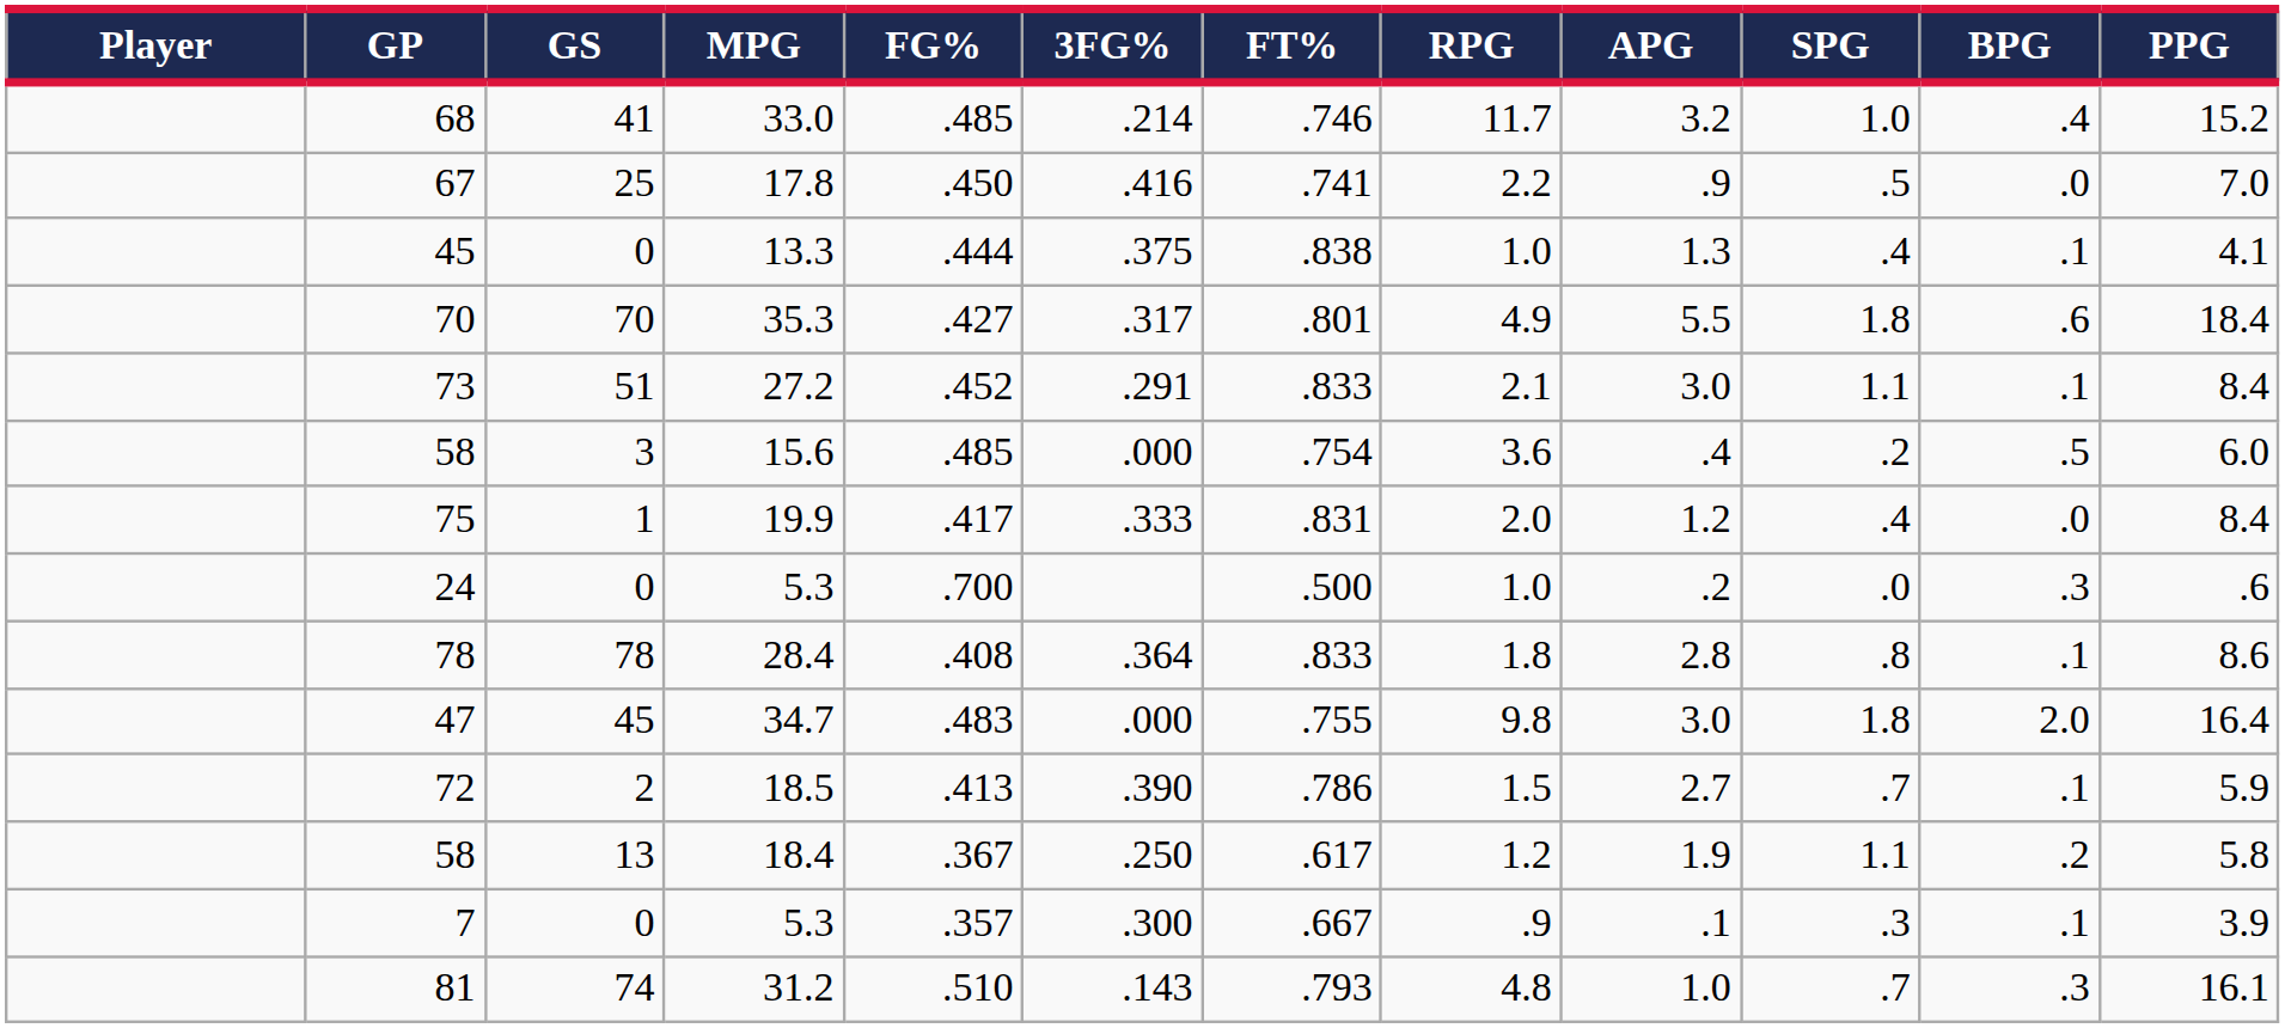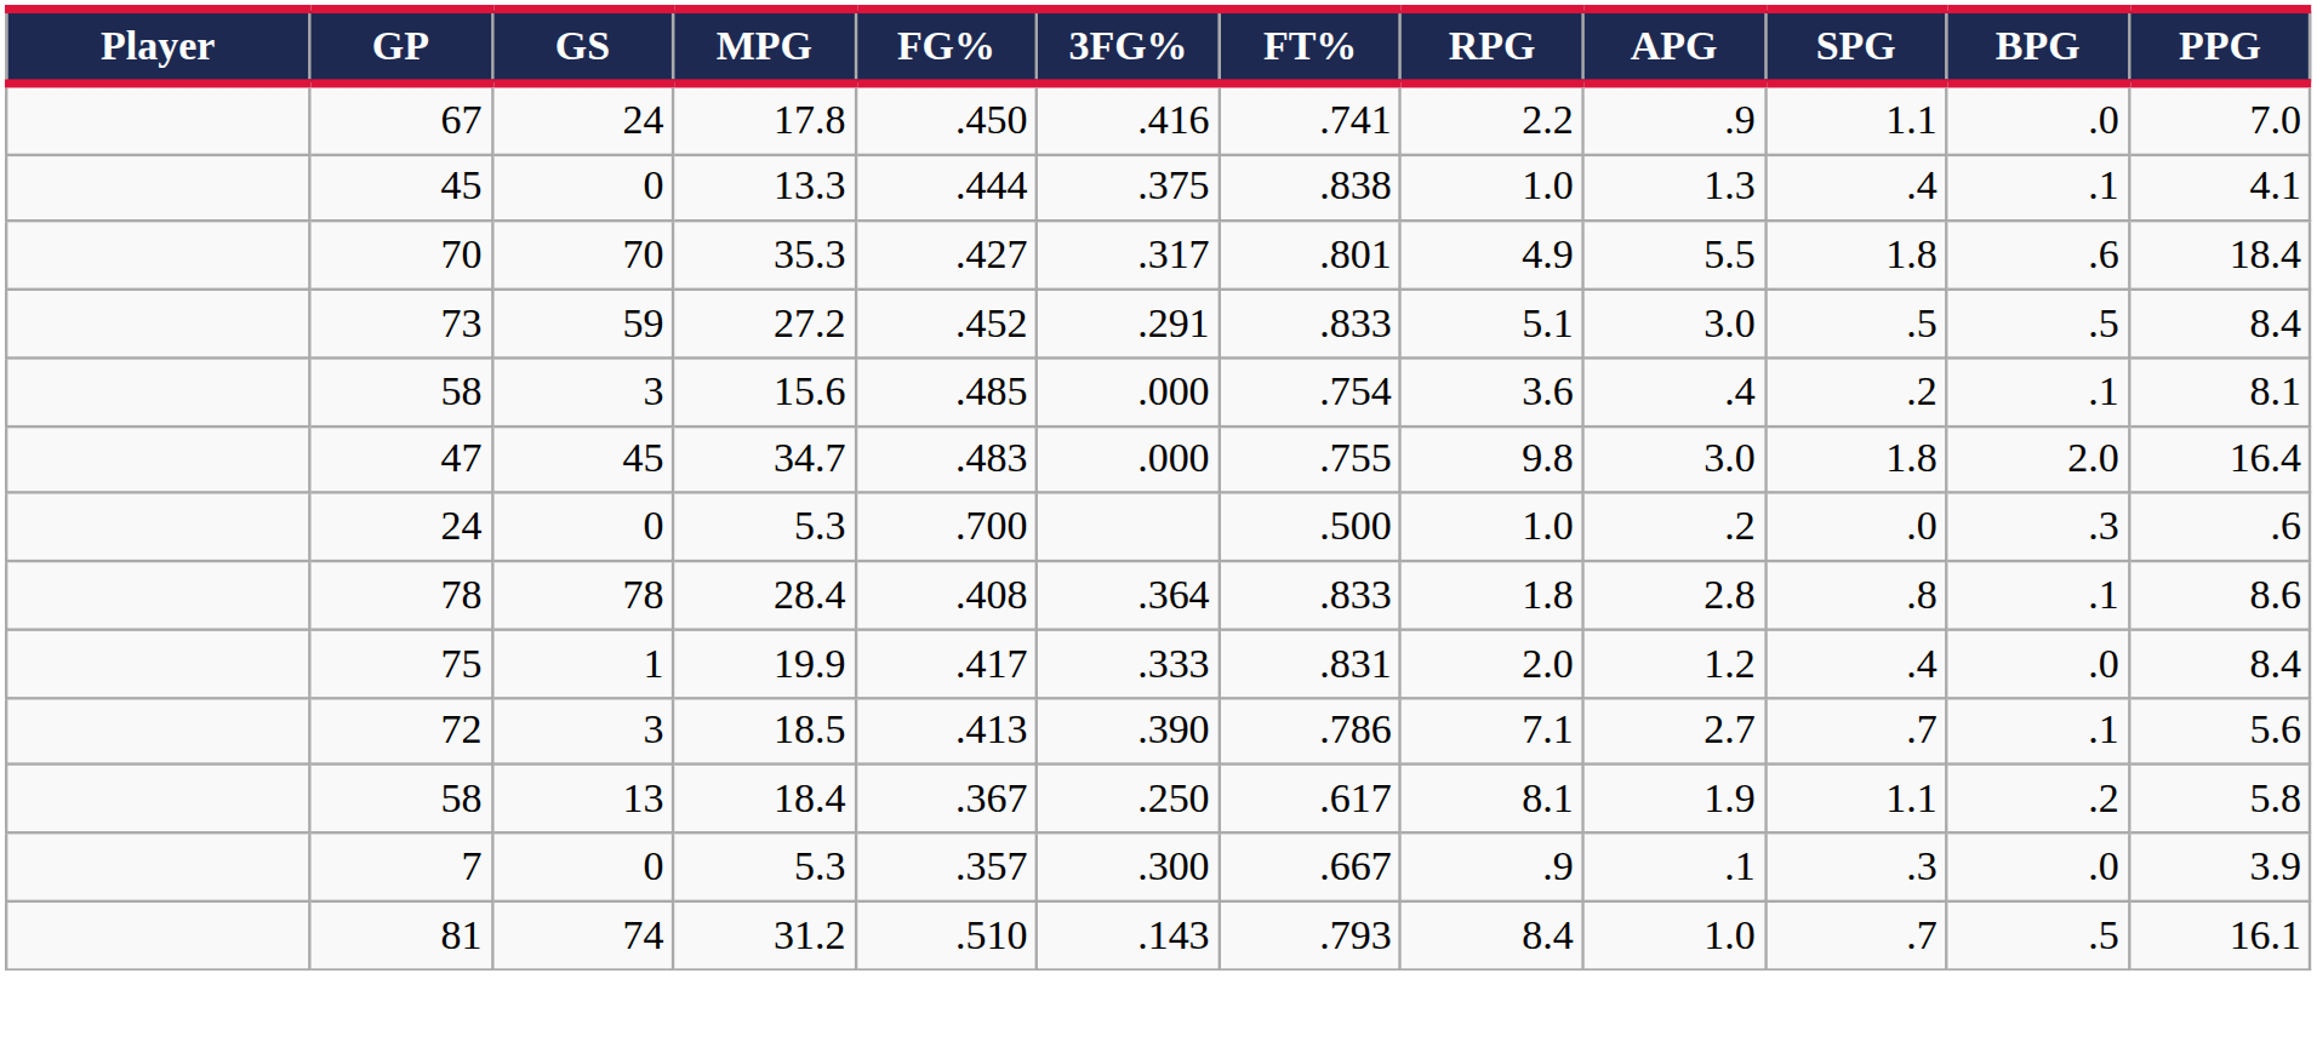 <table class="wikitable sortable" style="text-align:right; font-size: 90%">
 <tr>
 <th style="background:#1D2951; color:#FFFFFF; border-top:#DC143C 3px solid; border-bottom:#DC143C 3px solid;" width="10%">Player</th>
 <th style="background: #1D2951; color:#FFFFFF; border-top:#DC143C 3px solid; border-bottom:#DC143C 3px solid;" width="6%">GP</th>
 <th style="background: #1D2951; color:#FFFFFF; border-top:#DC143C 3px solid; border-bottom:#DC143C 3px solid;" width="6%">GS</th>
 <th style="background: #1D2951; color:#FFFFFF; border-top:#DC143C 3px solid; border-bottom:#DC143C 3px solid;" width="6%">MPG</th>
 <th style="background: #1D2951; color:#FFFFFF; border-top:#DC143C 3px solid; border-bottom:#DC143C 3px solid;" width="6%">FG%</th>
 <th style="background: #1D2951; color:#FFFFFF; border-top:#DC143C 3px solid; border-bottom:#DC143C 3px solid;" width="6%">3FG%</th>
 <th style="background: #1D2951; color:#FFFFFF; border-top:#DC143C 3px solid; border-bottom:#DC143C 3px solid;" width="6%">FT%</th>
 <th style="background: #1D2951; color:#FFFFFF; border-top:#DC143C 3px solid; border-bottom:#DC143C 3px solid;" width="6%">RPG</th>
 <th style="background: #1D2951; color:#FFFFFF; border-top:#DC143C 3px solid; border-bottom:#DC143C 3px solid;" width="6%">APG</th>
 <th style="background: #1D2951; color:#FFFFFF; border-top:#DC143C 3px solid; border-bottom:#DC143C 3px solid;" width="6%">SPG</th>
 <th style="background: #1D2951; color:#FFFFFF; border-top:#DC143C 3px solid; border-bottom:#DC143C 3px solid;" width="6%">BPG</th>
 <th style="background: #1D2951; color:#FFFFFF; border-top:#DC143C 3px solid; border-bottom:#DC143C 3px solid;" width="6%">PPG</th>
 </tr>
 <tr>
 <td style="text-align:left;"></td>
-<td>68</td>
-<td>41</td>
-<td>33.0</td>
-<td>.485</td>
-<td>.214</td>
-<td>.746</td>
-<td>11.7</td>
-<td>3.2</td>
-<td>1.0</td>
-<td>.4</td>
-<td>15.2</td>
-</tr>
-<tr>
-<td style="text-align:left;"></td>
 <td>67</td>
-<td>25</td>
+<td>24</td>
 <td>17.8</td>
 <td>.450</td>
 <td>.416</td>
 <td>.741</td>
 <td>2.2</td>
 <td>.9</td>
-<td>.5</td>
+<td>1.1</td>
 <td>.0</td>
 <td>7.0</td>
 </tr>
 <tr>
 <td style="text-align:left;"></td>
 <td>45</td>
 <td>0</td>
 <td>13.3</td>
 <td>.444</td>
 <td>.375</td>
 <td>.838</td>
 <td>1.0</td>
 <td>1.3</td>
 <td>.4</td>
 <td>.1</td>
 <td>4.1</td>
 </tr>
 <tr>
 <td style="text-align:left;"></td>
 <td>70</td>
 <td>70</td>
 <td>35.3</td>
 <td>.427</td>
 <td>.317</td>
 <td>.801</td>
 <td>4.9</td>
 <td>5.5</td>
 <td>1.8</td>
 <td>.6</td>
 <td>18.4</td>
 </tr>
 <tr>
 <td style="text-align:left;"></td>
 <td>73</td>
-<td>51</td>
+<td>59</td>
 <td>27.2</td>
 <td>.452</td>
 <td>.291</td>
 <td>.833</td>
-<td>2.1</td>
+<td>5.1</td>
 <td>3.0</td>
-<td>1.1</td>
-<td>.1</td>
+<td>.5</td>
+<td>.5</td>
 <td>8.4</td>
 </tr>
 <tr>
 <td style="text-align:left;"></td>
 <td>58</td>
 <td>3</td>
 <td>15.6</td>
 <td>.485</td>
 <td>.000</td>
 <td>.754</td>
 <td>3.6</td>
 <td>.4</td>
 <td>.2</td>
-<td>.5</td>
-<td>6.0</td>
+<td>.1</td>
+<td>8.1</td>
 </tr>
 <tr>
 <td style="text-align:left;"></td>
-<td>75</td>
-<td>1</td>
-<td>19.9</td>
-<td>.417</td>
-<td>.333</td>
-<td>.831</td>
+<td>47</td>
+<td>45</td>
+<td>34.7</td>
+<td>.483</td>
+<td>.000</td>
+<td>.755</td>
+<td>9.8</td>
+<td>3.0</td>
+<td>1.8</td>
 <td>2.0</td>
-<td>1.2</td>
-<td>.4</td>
-<td>.0</td>
-<td>8.4</td>
+<td>16.4</td>
 </tr>
 <tr>
 <td style="text-align:left;"></td>
 <td>24</td>
 <td>0</td>
 <td>5.3</td>
 <td>.700</td>
 <td></td>
 <td>.500</td>
 <td>1.0</td>
 <td>.2</td>
 <td>.0</td>
 <td>.3</td>
 <td>.6</td>
 </tr>
 <tr>
 <td style="text-align:left;"></td>
 <td>78</td>
 <td>78</td>
 <td>28.4</td>
 <td>.408</td>
 <td>.364</td>
 <td>.833</td>
 <td>1.8</td>
 <td>2.8</td>
 <td>.8</td>
 <td>.1</td>
 <td>8.6</td>
 </tr>
 <tr>
 <td style="text-align:left;"></td>
-<td>47</td>
-<td>45</td>
-<td>34.7</td>
-<td>.483</td>
-<td>.000</td>
-<td>.755</td>
-<td>9.8</td>
-<td>3.0</td>
-<td>1.8</td>
+<td>75</td>
+<td>1</td>
+<td>19.9</td>
+<td>.417</td>
+<td>.333</td>
+<td>.831</td>
 <td>2.0</td>
-<td>16.4</td>
+<td>1.2</td>
+<td>.4</td>
+<td>.0</td>
+<td>8.4</td>
 </tr>
 <tr>
 <td style="text-align:left;"></td>
 <td>72</td>
-<td>2</td>
+<td>3</td>
 <td>18.5</td>
 <td>.413</td>
 <td>.390</td>
 <td>.786</td>
-<td>1.5</td>
+<td>7.1</td>
 <td>2.7</td>
 <td>.7</td>
 <td>.1</td>
-<td>5.9</td>
+<td>5.6</td>
 </tr>
 <tr>
 <td style="text-align:left;"></td>
 <td>58</td>
 <td>13</td>
 <td>18.4</td>
 <td>.367</td>
 <td>.250</td>
 <td>.617</td>
-<td>1.2</td>
+<td>8.1</td>
 <td>1.9</td>
 <td>1.1</td>
 <td>.2</td>
 <td>5.8</td>
 </tr>
 <tr>
 <td style="text-align:left;"></td>
 <td>7</td>
 <td>0</td>
 <td>5.3</td>
 <td>.357</td>
 <td>.300</td>
 <td>.667</td>
 <td>.9</td>
 <td>.1</td>
 <td>.3</td>
-<td>.1</td>
+<td>.0</td>
 <td>3.9</td>
 </tr>
 <tr>
 <td style="text-align:left;"></td>
 <td>81</td>
 <td>74</td>
 <td>31.2</td>
 <td>.510</td>
 <td>.143</td>
 <td>.793</td>
-<td>4.8</td>
+<td>8.4</td>
 <td>1.0</td>
 <td>.7</td>
-<td>.3</td>
+<td>.5</td>
 <td>16.1</td>
 </tr>
 </table>
